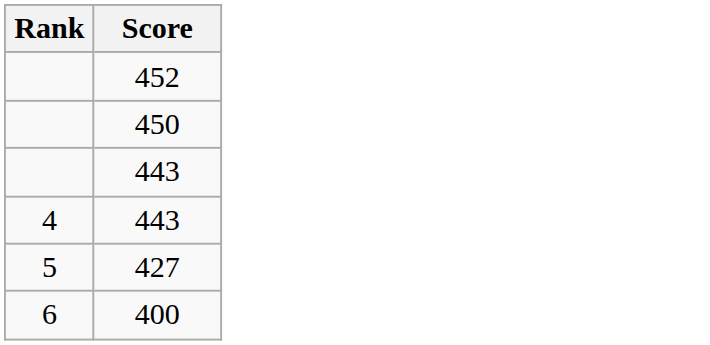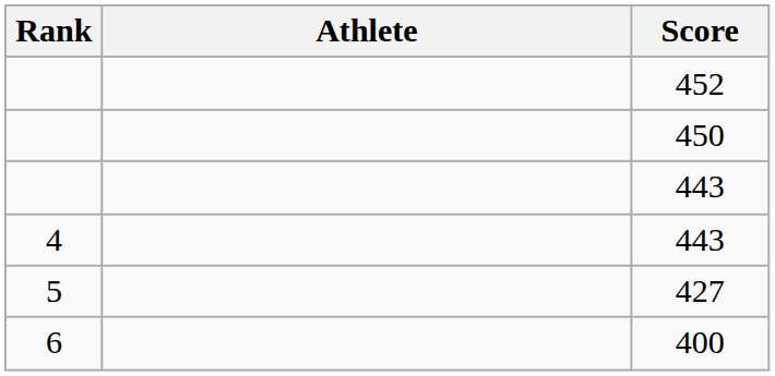 <table class=wikitable style="text-align:center">
 <tr>
 <th width=40>Rank</th>
+<th width=250>Athlete</th>
 <th width=60>Score</th>
 </tr>
 <tr>
 <td></td>
+<td align=left></td>
 <td>452</td>
 </tr>
 <tr>
 <td></td>
+<td align=left></td>
 <td>450</td>
 </tr>
 <tr>
 <td></td>
+<td align=left></td>
 <td>443</td>
 </tr>
 <tr>
 <td>4</td>
+<td align=left></td>
 <td>443</td>
 </tr>
 <tr>
 <td>5</td>
+<td align=left></td>
 <td>427</td>
 </tr>
 <tr>
 <td>6</td>
+<td align=left></td>
 <td>400</td>
 </tr>
 </table>
